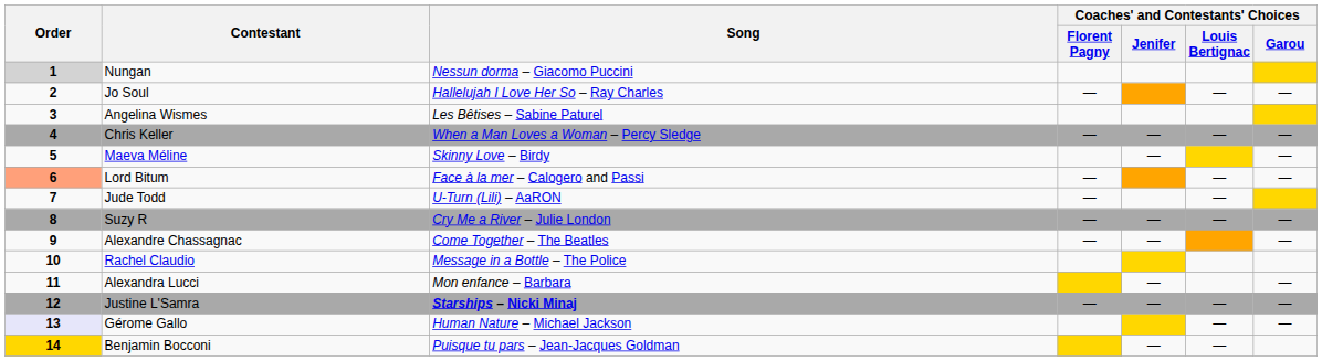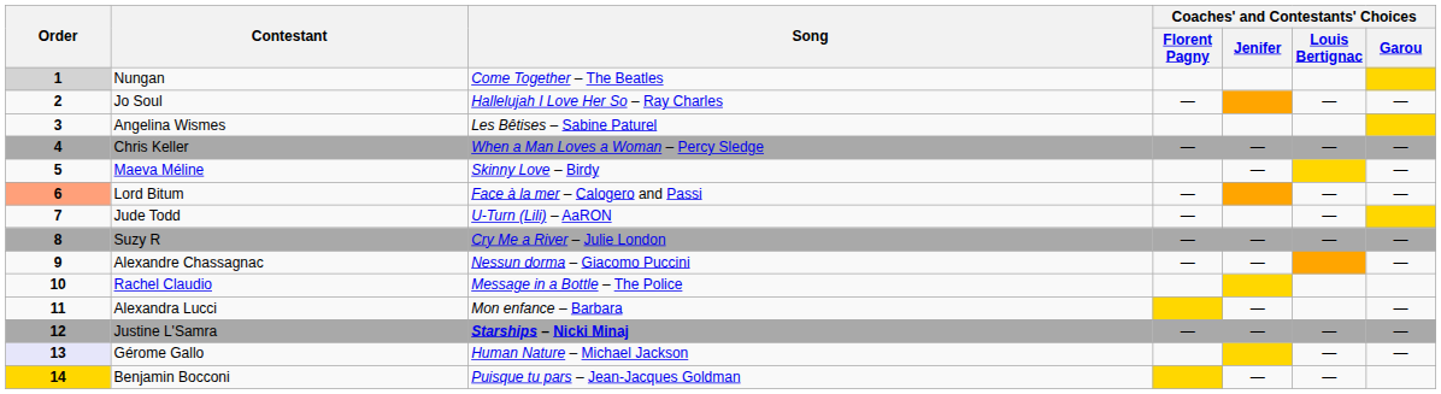 <table class="wikitable" style="width:100%;">
 <tr>
 <th rowspan=2>Order</th>
 <th rowspan=2>Contestant</th>
 <th rowspan=2>Song</th>
 <th colspan=4>Coaches' and Contestants' Choices</th>
 </tr>
 <tr>
 <th width="70"><a href='#'>Florent Pagny</a></th>
 <th width="70"><a href='#'>Jenifer</a></th>
 <th width="70"><a href='#'>Louis Bertignac</a></th>
 <th width="70"><a href='#'>Garou</a></th>
 </tr>
 <tr>
 <td align="center" style="background: lightgrey;"><strong>1</strong></td>
 <td>Nungan</td>
-<td><em><a href='#'>Nessun dorma</a></em> – <a href='#'>Giacomo Puccini</a></td>
+<td><em><a href='#'>Come Together</a></em> – <a href='#'>The Beatles</a></td>
 <td style="text-align:center;"></td>
 <td style="text-align:center;"></td>
 <td style="text-align:center;"></td>
 <td style="background:gold;text-align:center;"></td>
 </tr>
 <tr>
 <td align="center"><strong>2</strong></td>
 <td>Jo Soul</td>
 <td><em><a href='#'>Hallelujah I Love Her So</a></em> – <a href='#'>Ray Charles</a></td>
 <td align="center">—</td>
 <td style="background:orange;text-align:center;"></td>
 <td align="center">—</td>
 <td align="center">—</td>
 </tr>
 <tr>
 <td align="center"><strong>3</strong></td>
 <td>Angelina Wismes</td>
 <td><em>Les Bêtises</em> – <a href='#'>Sabine Paturel</a></td>
 <td style="text-align:center;"></td>
 <td style="text-align:center;"></td>
 <td style="text-align:center;"></td>
 <td style="background:gold;text-align:center;"></td>
 </tr>
 <tr>
 <td style="background:darkgrey;text-align:center;"><strong>4</strong></td>
 <td style="background:darkgrey;text-align:left;">Chris Keller</td>
 <td style="background:darkgrey;text-align:left;"><em><a href='#'>When a Man Loves a Woman</a></em> – <a href='#'>Percy Sledge</a></td>
 <td style="background:darkgrey;text-align:center;">—</td>
 <td style="background:darkgrey;text-align:center;">—</td>
 <td style="background:darkgrey;text-align:center;">—</td>
 <td style="background:darkgrey;text-align:center;">—</td>
 </tr>
 <tr>
 <td align="center"><strong>5</strong></td>
 <td><a href='#'>Maeva Méline</a></td>
 <td><em><a href='#'>Skinny Love</a></em> – <a href='#'>Birdy</a></td>
 <td style="text-align:center;"></td>
 <td align="center">—</td>
 <td style="background:gold;text-align:center;"></td>
 <td align="center">—</td>
 </tr>
 <tr>
 <td align="center" style="background: lightsalmon;"><strong>6</strong></td>
 <td>Lord Bitum</td>
 <td><em><a href='#'>Face à la mer</a></em> – <a href='#'>Calogero</a> and <a href='#'>Passi</a></td>
 <td align="center">—</td>
 <td style="background:orange;text-align:center;"></td>
 <td align="center">—</td>
 <td align="center">—</td>
 </tr>
 <tr>
 <td align="center"><strong>7</strong></td>
 <td>Jude Todd</td>
 <td><em><a href='#'>U-Turn (Lili)</a></em> – <a href='#'>AaRON</a></td>
 <td align="center">—</td>
 <td style="text-align:center;"></td>
 <td align="center">—</td>
 <td style="background:gold;text-align:center;"></td>
 </tr>
 <tr>
 <td style="background:darkgrey;text-align:center;"><strong>8</strong></td>
 <td style="background:darkgrey;text-align:left;">Suzy R</td>
 <td style="background:darkgrey;text-align:left;"><em><a href='#'>Cry Me a River</a></em> – <a href='#'>Julie London</a></td>
 <td style="background:darkgrey;text-align:center;">—</td>
 <td style="background:darkgrey;text-align:center;">—</td>
 <td style="background:darkgrey;text-align:center;">—</td>
 <td style="background:darkgrey;text-align:center;">—</td>
 </tr>
 <tr>
 <td align="center"><strong>9</strong></td>
 <td>Alexandre Chassagnac</td>
-<td><em><a href='#'>Come Together</a></em> – <a href='#'>The Beatles</a></td>
+<td><em><a href='#'>Nessun dorma</a></em> – <a href='#'>Giacomo Puccini</a></td>
 <td align="center">—</td>
 <td align="center">—</td>
 <td style="background:orange;text-align:center;"></td>
 <td align="center">—</td>
 </tr>
 <tr>
 <td align="center"><strong>10</strong></td>
 <td><a href='#'>Rachel Claudio</a></td>
 <td><em><a href='#'>Message in a Bottle</a></em> – <a href='#'>The Police</a></td>
 <td style="text-align:center;"></td>
 <td style="background:gold;text-align:center;"></td>
 <td style="text-align:center;"></td>
 <td style="text-align:center;"></td>
 </tr>
 <tr>
 <td align="center"><strong>11</strong></td>
 <td>Alexandra Lucci</td>
 <td><em>Mon enfance</em> – <a href='#'>Barbara</a></td>
 <td style="background:gold;text-align:center;"></td>
 <td align="center">—</td>
 <td style="text-align:center;"></td>
 <td align="center">—</td>
 </tr>
 <tr>
 <td style="background:darkgrey;text-align:center;"><strong>12</strong></td>
 <td style="background:darkgrey;text-align:left;">Justine L'Samra</td>
 <td style="background:darkgrey;text-align:left;"><strong><em><a href='#'>Starships</a></em> – <a href='#'>Nicki Minaj</a></strong></td>
 <td style="background:darkgrey;text-align:center;">—</td>
 <td style="background:darkgrey;text-align:center;">—</td>
 <td style="background:darkgrey;text-align:center;">—</td>
 <td style="background:darkgrey;text-align:center;">—</td>
 </tr>
 <tr>
 <td align="center" style="background: lavender;"><strong>13</strong></td>
 <td>Gérome Gallo</td>
 <td><em><a href='#'>Human Nature</a></em> – <a href='#'>Michael Jackson</a></td>
 <td style="text-align:center;"></td>
 <td style="background:gold;text-align:center;"></td>
 <td align="center">—</td>
 <td align="center">—</td>
 </tr>
 <tr>
 <td align="center" style="background: gold;"><strong>14</strong></td>
 <td>Benjamin Bocconi</td>
 <td><em><a href='#'>Puisque tu pars</a></em> – <a href='#'>Jean-Jacques Goldman</a></td>
 <td style="background:gold;text-align:center;"></td>
 <td align="center">—</td>
 <td align="center">—</td>
 <td style="text-align:center;"></td>
 </tr>
 </table>
